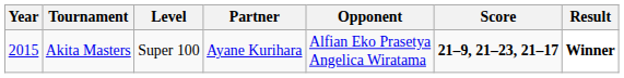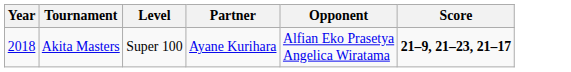 <table class="sortable wikitable" style="font-size: 90%;">
 <tr>
 <th>Year</th>
 <th>Tournament</th>
 <th>Level</th>
 <th>Partner</th>
 <th>Opponent</th>
 <th>Score</th>
-<th>Result</th>
 </tr>
 <tr>
-<td align="center"><a href='#'>2015</a></td>
+<td align="center"><a href='#'>2018</a></td>
 <td align="left"><a href='#'>Akita Masters</a></td>
 <td align="left">Super 100</td>
 <td align="left"> <a href='#'>Ayane Kurihara</a></td>
 <td align="left"> <a href='#'>Alfian Eko Prasetya</a><br> <a href='#'>Angelica Wiratama</a></td>
 <td align="left"><strong>21–9, 21–23, 21–17</strong></td>
-<td style="text-align:left; background:white"><strong> Winner</strong></td>
 </tr>
 </table>
